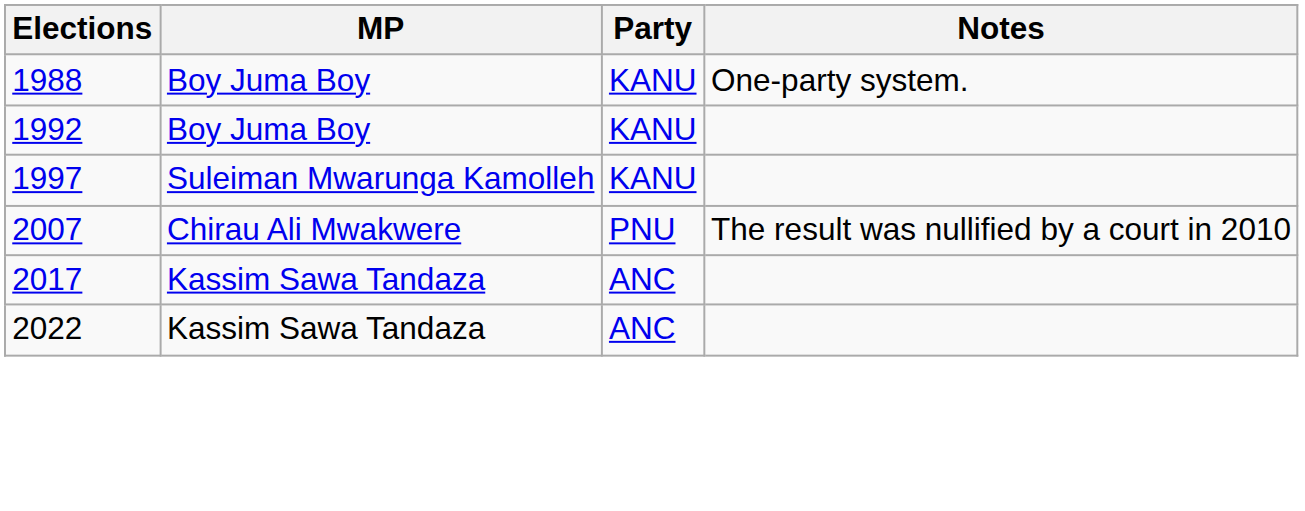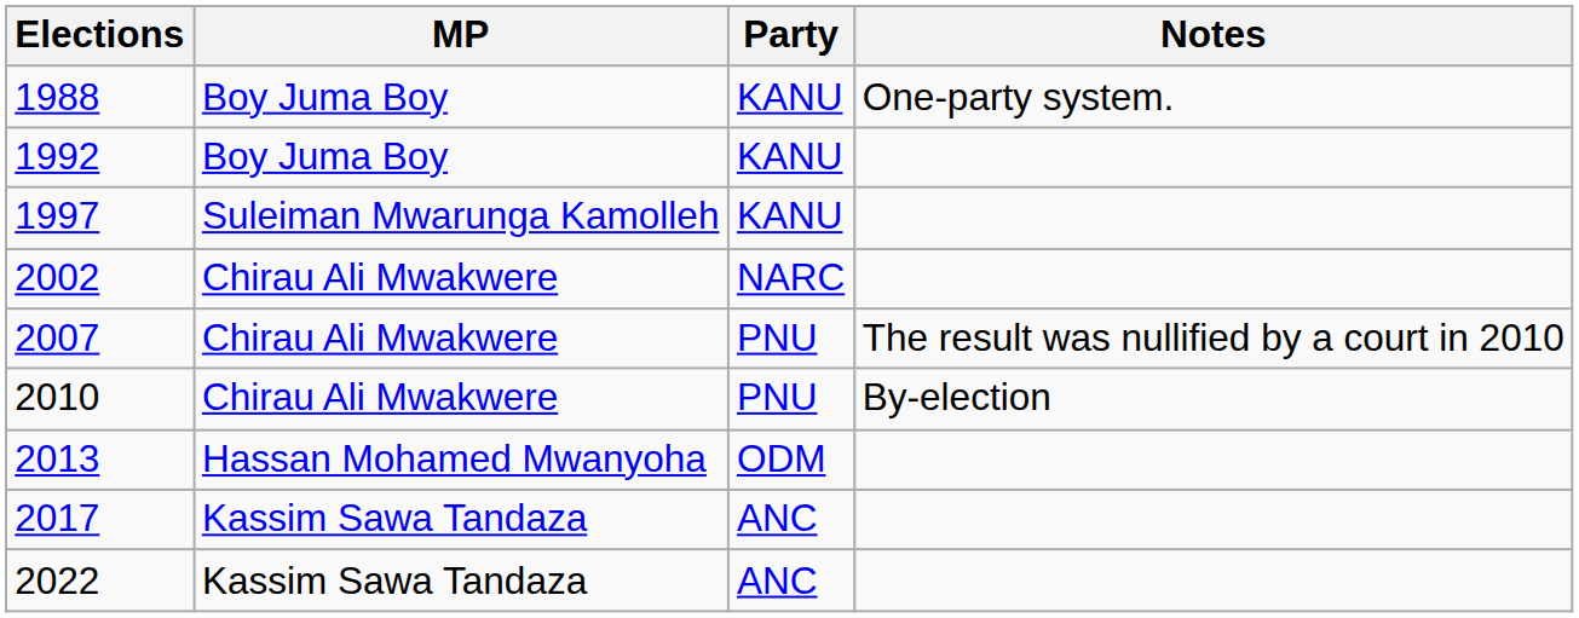 <table class="wikitable">
 <tr>
 <th>Elections</th>
 <th>MP</th>
 <th>Party</th>
 <th>Notes</th>
 </tr>
 <tr>
 <td><a href='#'>1988</a></td>
 <td><a href='#'>Boy Juma Boy</a></td>
 <td><a href='#'>KANU</a></td>
 <td>One-party system.</td>
 </tr>
 <tr>
 <td><a href='#'>1992</a></td>
 <td><a href='#'>Boy Juma Boy</a></td>
 <td><a href='#'>KANU</a></td>
 <td></td>
 </tr>
 <tr>
 <td><a href='#'>1997</a></td>
 <td><a href='#'>Suleiman Mwarunga Kamolleh</a></td>
 <td><a href='#'>KANU</a></td>
 <td></td>
 </tr>
 <tr>
+<td><a href='#'>2002</a></td>
+<td><a href='#'>Chirau Ali Mwakwere</a></td>
+<td><a href='#'>NARC</a></td>
+<td></td>
+</tr>
+<tr>
 <td><a href='#'>2007</a></td>
 <td><a href='#'>Chirau Ali Mwakwere</a></td>
 <td><a href='#'>PNU</a></td>
 <td>The result was nullified by a court in 2010</td>
+</tr>
+<tr>
+<td>2010</td>
+<td><a href='#'>Chirau Ali Mwakwere</a></td>
+<td><a href='#'>PNU</a></td>
+<td>By-election</td>
+</tr>
+<tr>
+<td><a href='#'>2013</a></td>
+<td><a href='#'>Hassan Mohamed Mwanyoha</a></td>
+<td><a href='#'>ODM</a></td>
+<td></td>
 </tr>
 <tr>
 <td><a href='#'>2017</a></td>
 <td><a href='#'>Kassim Sawa Tandaza</a></td>
 <td><a href='#'>ANC</a></td>
 <td></td>
 </tr>
 <tr>
 <td>2022</td>
 <td>Kassim Sawa Tandaza</td>
 <td><a href='#'>ANC</a></td>
 </tr>
 </table>
